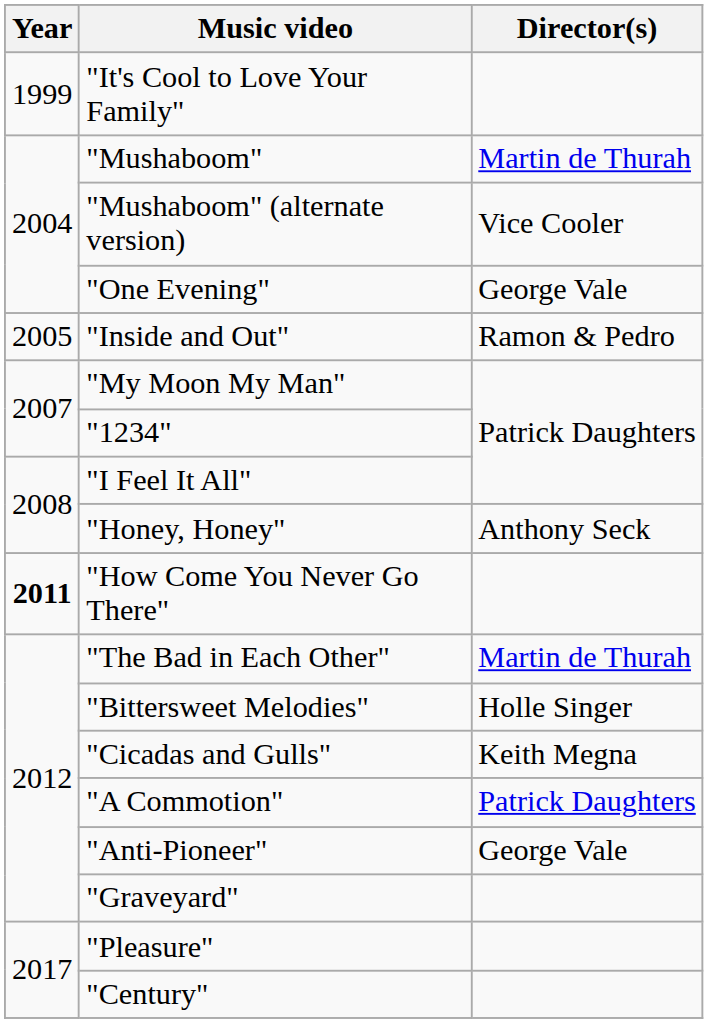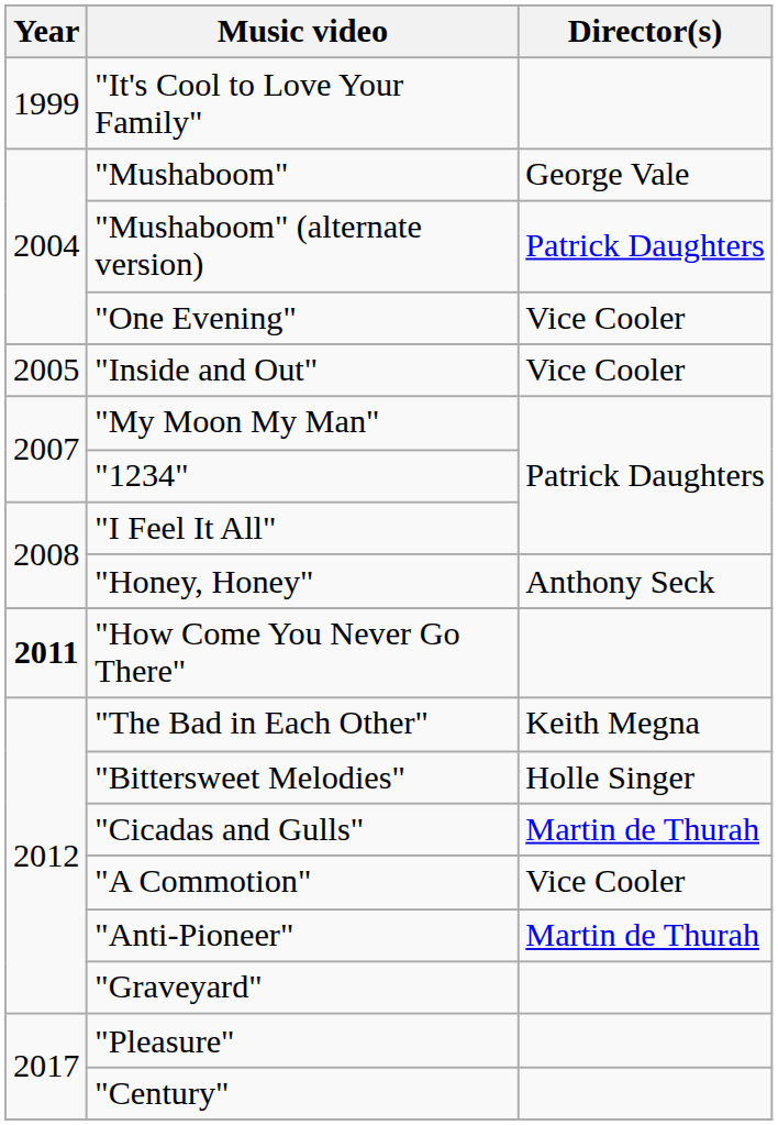 <table class="wikitable">
 <tr>
 <th>Year</th>
 <th width="200">Music video</th>
 <th>Director(s)</th>
 </tr>
 <tr>
 <td align="center">1999</td>
 <td>"It's Cool to Love Your Family"</td>
 <td></td>
 </tr>
 <tr>
 <td rowspan="3" align="center">2004</td>
 <td>"Mushaboom"</td>
-<td><a href='#'>Martin de Thurah</a></td>
+<td>George Vale</td>
 </tr>
 <tr>
 <td>"Mushaboom" (alternate version)</td>
-<td>Vice Cooler</td>
+<td><a href='#'>Patrick Daughters</a></td>
 </tr>
 <tr>
 <td>"One Evening"</td>
-<td>George Vale</td>
+<td>Vice Cooler</td>
 </tr>
 <tr>
 <td align="center">2005</td>
 <td>"Inside and Out"</td>
-<td>Ramon & Pedro</td>
+<td>Vice Cooler</td>
 </tr>
 <tr>
 <td rowspan="2" align="center">2007</td>
 <td>"My Moon My Man"</td>
 <td rowspan="3" align="center">Patrick Daughters</td>
 </tr>
 <tr>
 <td>"1234"</td>
 </tr>
 <tr>
 <td rowspan="2" align="center">2008</td>
 <td>"I Feel It All"</td>
 </tr>
 <tr>
 <td>"Honey, Honey"</td>
 <td>Anthony Seck</td>
 </tr>
 <tr>
 <td align="center"><strong>2011</strong></td>
 <td>"How Come You Never Go There"</td>
 <td></td>
 </tr>
 <tr>
 <td rowspan="6" align="center">2012</td>
 <td>"The Bad in Each Other"</td>
-<td><a href='#'>Martin de Thurah</a></td>
+<td>Keith Megna</td>
 </tr>
 <tr>
 <td>"Bittersweet Melodies"</td>
 <td>Holle Singer</td>
 </tr>
 <tr>
 <td>"Cicadas and Gulls"</td>
-<td>Keith Megna</td>
+<td><a href='#'>Martin de Thurah</a></td>
 </tr>
 <tr>
 <td>"A Commotion"</td>
-<td><a href='#'>Patrick Daughters</a></td>
+<td>Vice Cooler</td>
 </tr>
 <tr>
 <td>"Anti-Pioneer"</td>
-<td>George Vale</td>
+<td><a href='#'>Martin de Thurah</a></td>
 </tr>
 <tr>
 <td>"Graveyard"</td>
 <td></td>
 </tr>
 <tr>
 <td rowspan="2" align="center">2017</td>
 <td>"Pleasure"</td>
 <td></td>
 </tr>
 <tr>
 <td>"Century"</td>
 <td></td>
 </tr>
 </table>
